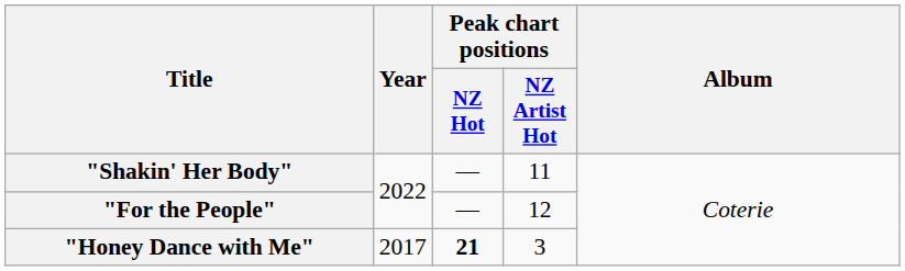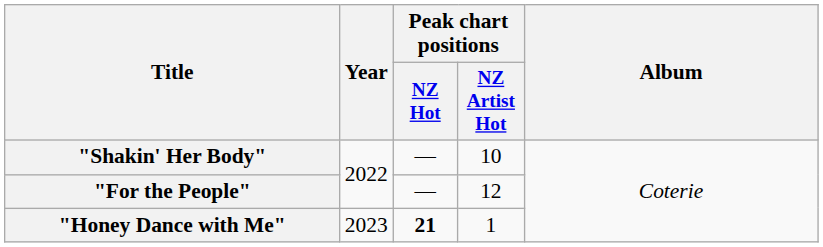 <table class="wikitable plainrowheaders" style="text-align:center;">
 <tr>
 <th scope="col" rowspan="2" style="width:16em;">Title</th>
 <th scope="col" rowspan="2" style="width:1em;">Year</th>
 <th scope="col" colspan="2">Peak chart positions</th>
 <th scope="col" rowspan="2" style="width:14em;">Album</th>
 </tr>
 <tr>
 <th scope="col" style="width:3em;font-size:90%;"><a href='#'>NZ<br>Hot</a><br></th>
 <th scope="col" style="width:3em;font-size:90%;"><a href='#'>NZ<br>Artist<br>Hot</a><br></th>
 </tr>
 <tr>
 <th scope="row">"Shakin' Her Body"</th>
 <td rowspan="2">2022</td>
 <td>—</td>
-<td>11</td>
+<td>10</td>
 <td rowspan="3"><em>Coterie</em></td>
 </tr>
 <tr>
 <th scope="row">"For the People"</th>
 <td>—</td>
 <td>12</td>
 </tr>
 <tr>
 <th scope="row">"Honey Dance with Me"</th>
-<td>2017</td>
+<td>2023</td>
 <td><strong>21</strong></td>
-<td>3</td>
+<td>1</td>
 </tr>
 </table>
